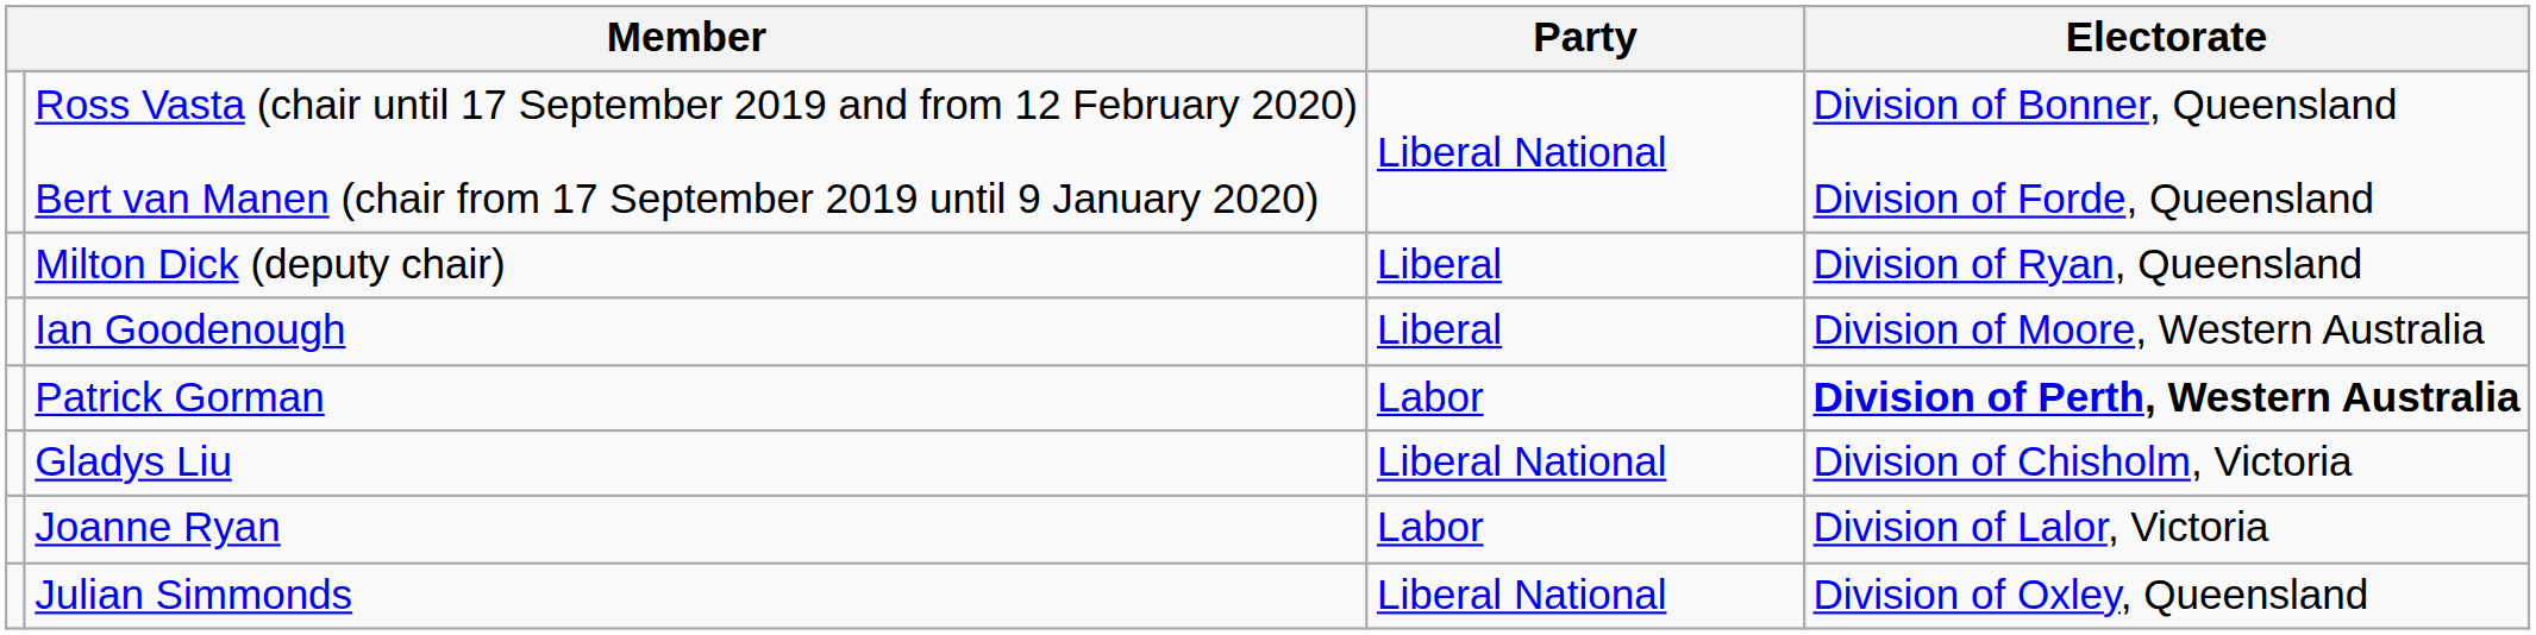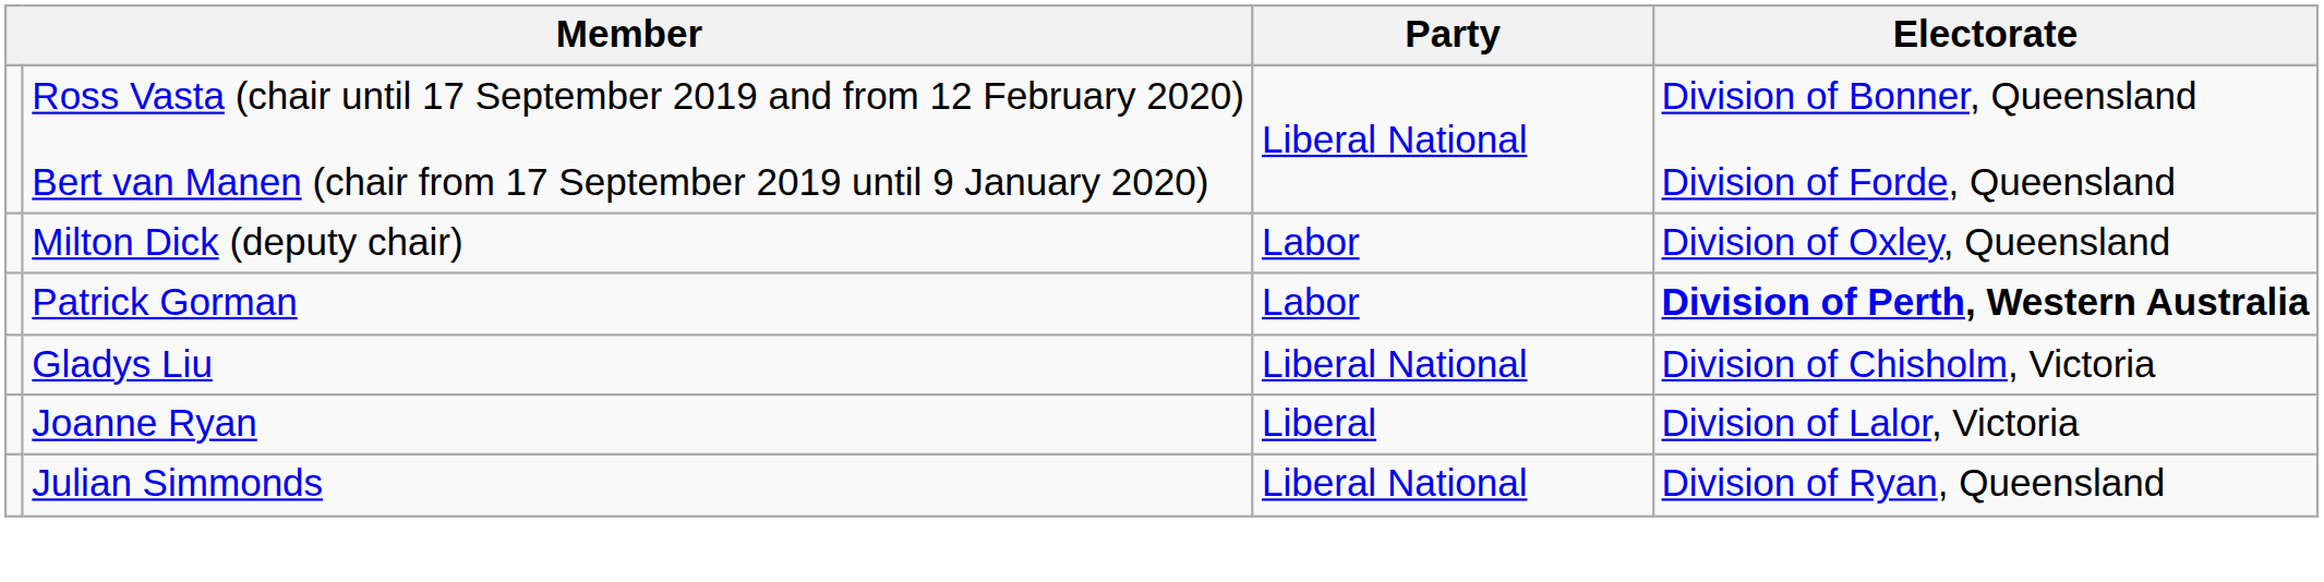 <table class="wikitable">
 <tr>
 <th colspan="2" width="160px" valign="top">Member</th>
 <th width="160px" valign="top">Party</th>
 <th valign="top">Electorate</th>
 </tr>
 <tr>
 <td></td>
 <td><a href='#'>Ross Vasta</a> (chair until 17 September 2019 and from 12 February 2020)<br><br><a href='#'>Bert van Manen</a> (chair from 17 September 2019 until 9 January 2020)</td>
 <td><a href='#'>Liberal National</a></td>
 <td><a href='#'>Division of Bonner</a>, Queensland <br><br><a href='#'>Division of Forde</a>, Queensland</td>
 </tr>
 <tr>
 <td></td>
 <td><a href='#'>Milton Dick</a> (deputy chair)</td>
-<td><a href='#'>Liberal</a></td>
-<td><a href='#'>Division of Ryan</a>, Queensland</td>
-</tr>
-<tr>
-<td></td>
-<td><a href='#'>Ian Goodenough</a></td>
-<td><a href='#'>Liberal</a></td>
-<td><a href='#'>Division of Moore</a>, Western Australia</td>
+<td><a href='#'>Labor</a></td>
+<td><a href='#'>Division of Oxley</a>, Queensland</td>
 </tr>
 <tr>
 <td></td>
 <td><a href='#'>Patrick Gorman</a></td>
 <td><a href='#'>Labor</a></td>
 <td><strong><a href='#'>Division of Perth</a>, Western Australia</strong></td>
 </tr>
 <tr>
 <td></td>
 <td><a href='#'>Gladys Liu</a></td>
 <td><a href='#'>Liberal National</a></td>
 <td><a href='#'>Division of Chisholm</a>, Victoria</td>
 </tr>
 <tr>
 <td></td>
 <td><a href='#'>Joanne Ryan</a></td>
-<td><a href='#'>Labor</a></td>
+<td><a href='#'>Liberal</a></td>
 <td><a href='#'>Division of Lalor</a>, Victoria</td>
 </tr>
 <tr>
 <td></td>
 <td><a href='#'>Julian Simmonds</a></td>
 <td><a href='#'>Liberal National</a></td>
-<td><a href='#'>Division of Oxley</a>, Queensland</td>
+<td><a href='#'>Division of Ryan</a>, Queensland</td>
 </tr>
 </table>
